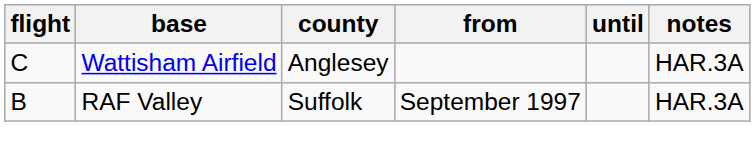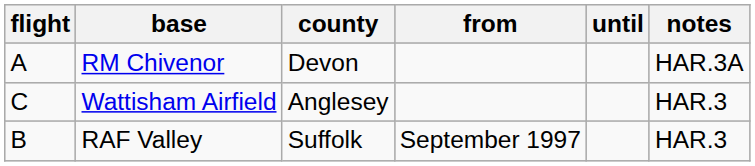 <table class=wikitable>
 <tr>
 <th>flight</th>
 <th>base</th>
 <th>county</th>
 <th>from</th>
 <th>until</th>
 <th>notes</th>
 </tr>
 <tr>
+<td>A</td>
+<td><a href='#'>RM Chivenor</a></td>
+<td>Devon</td>
+<td></td>
+<td></td>
+<td>HAR.3A</td>
+</tr>
+<tr>
 <td>C</td>
 <td><a href='#'>Wattisham Airfield</a></td>
 <td>Anglesey</td>
 <td></td>
 <td></td>
-<td>HAR.3A</td>
+<td>HAR.3</td>
 </tr>
 <tr>
 <td>B</td>
 <td>RAF Valley</td>
 <td>Suffolk</td>
 <td>September 1997</td>
 <td></td>
-<td>HAR.3A</td>
+<td>HAR.3</td>
 </tr>
 </table>
